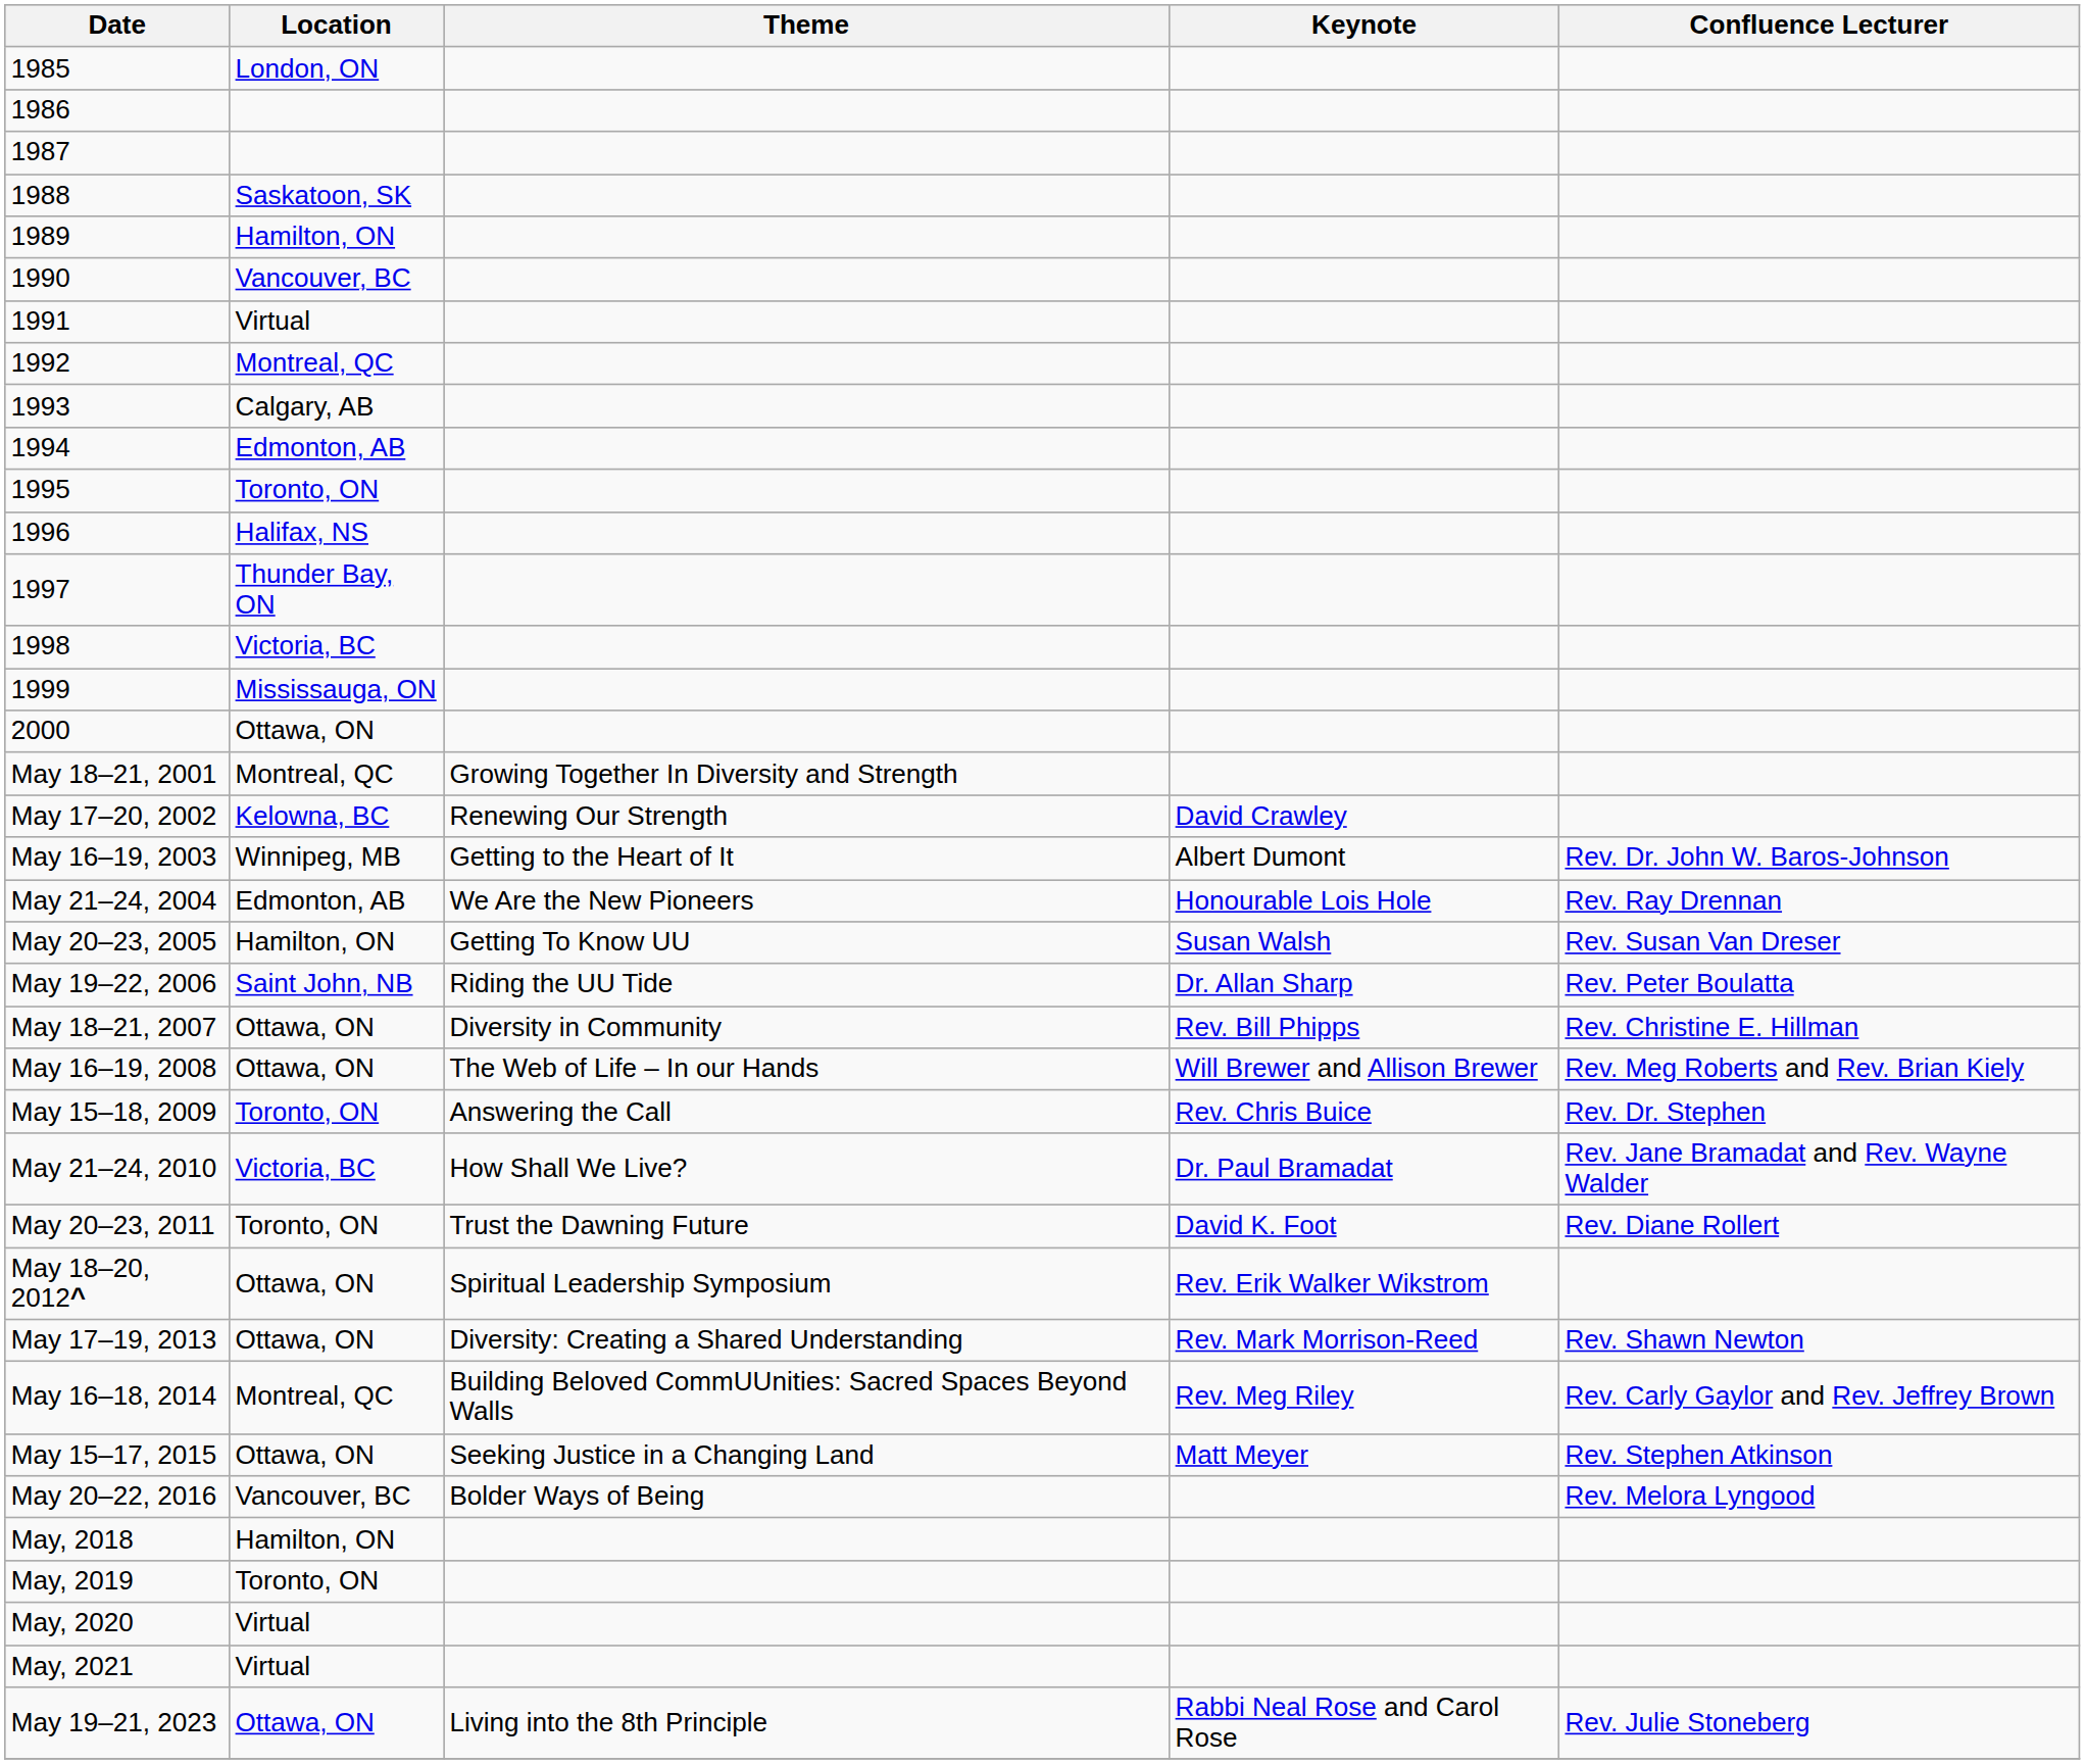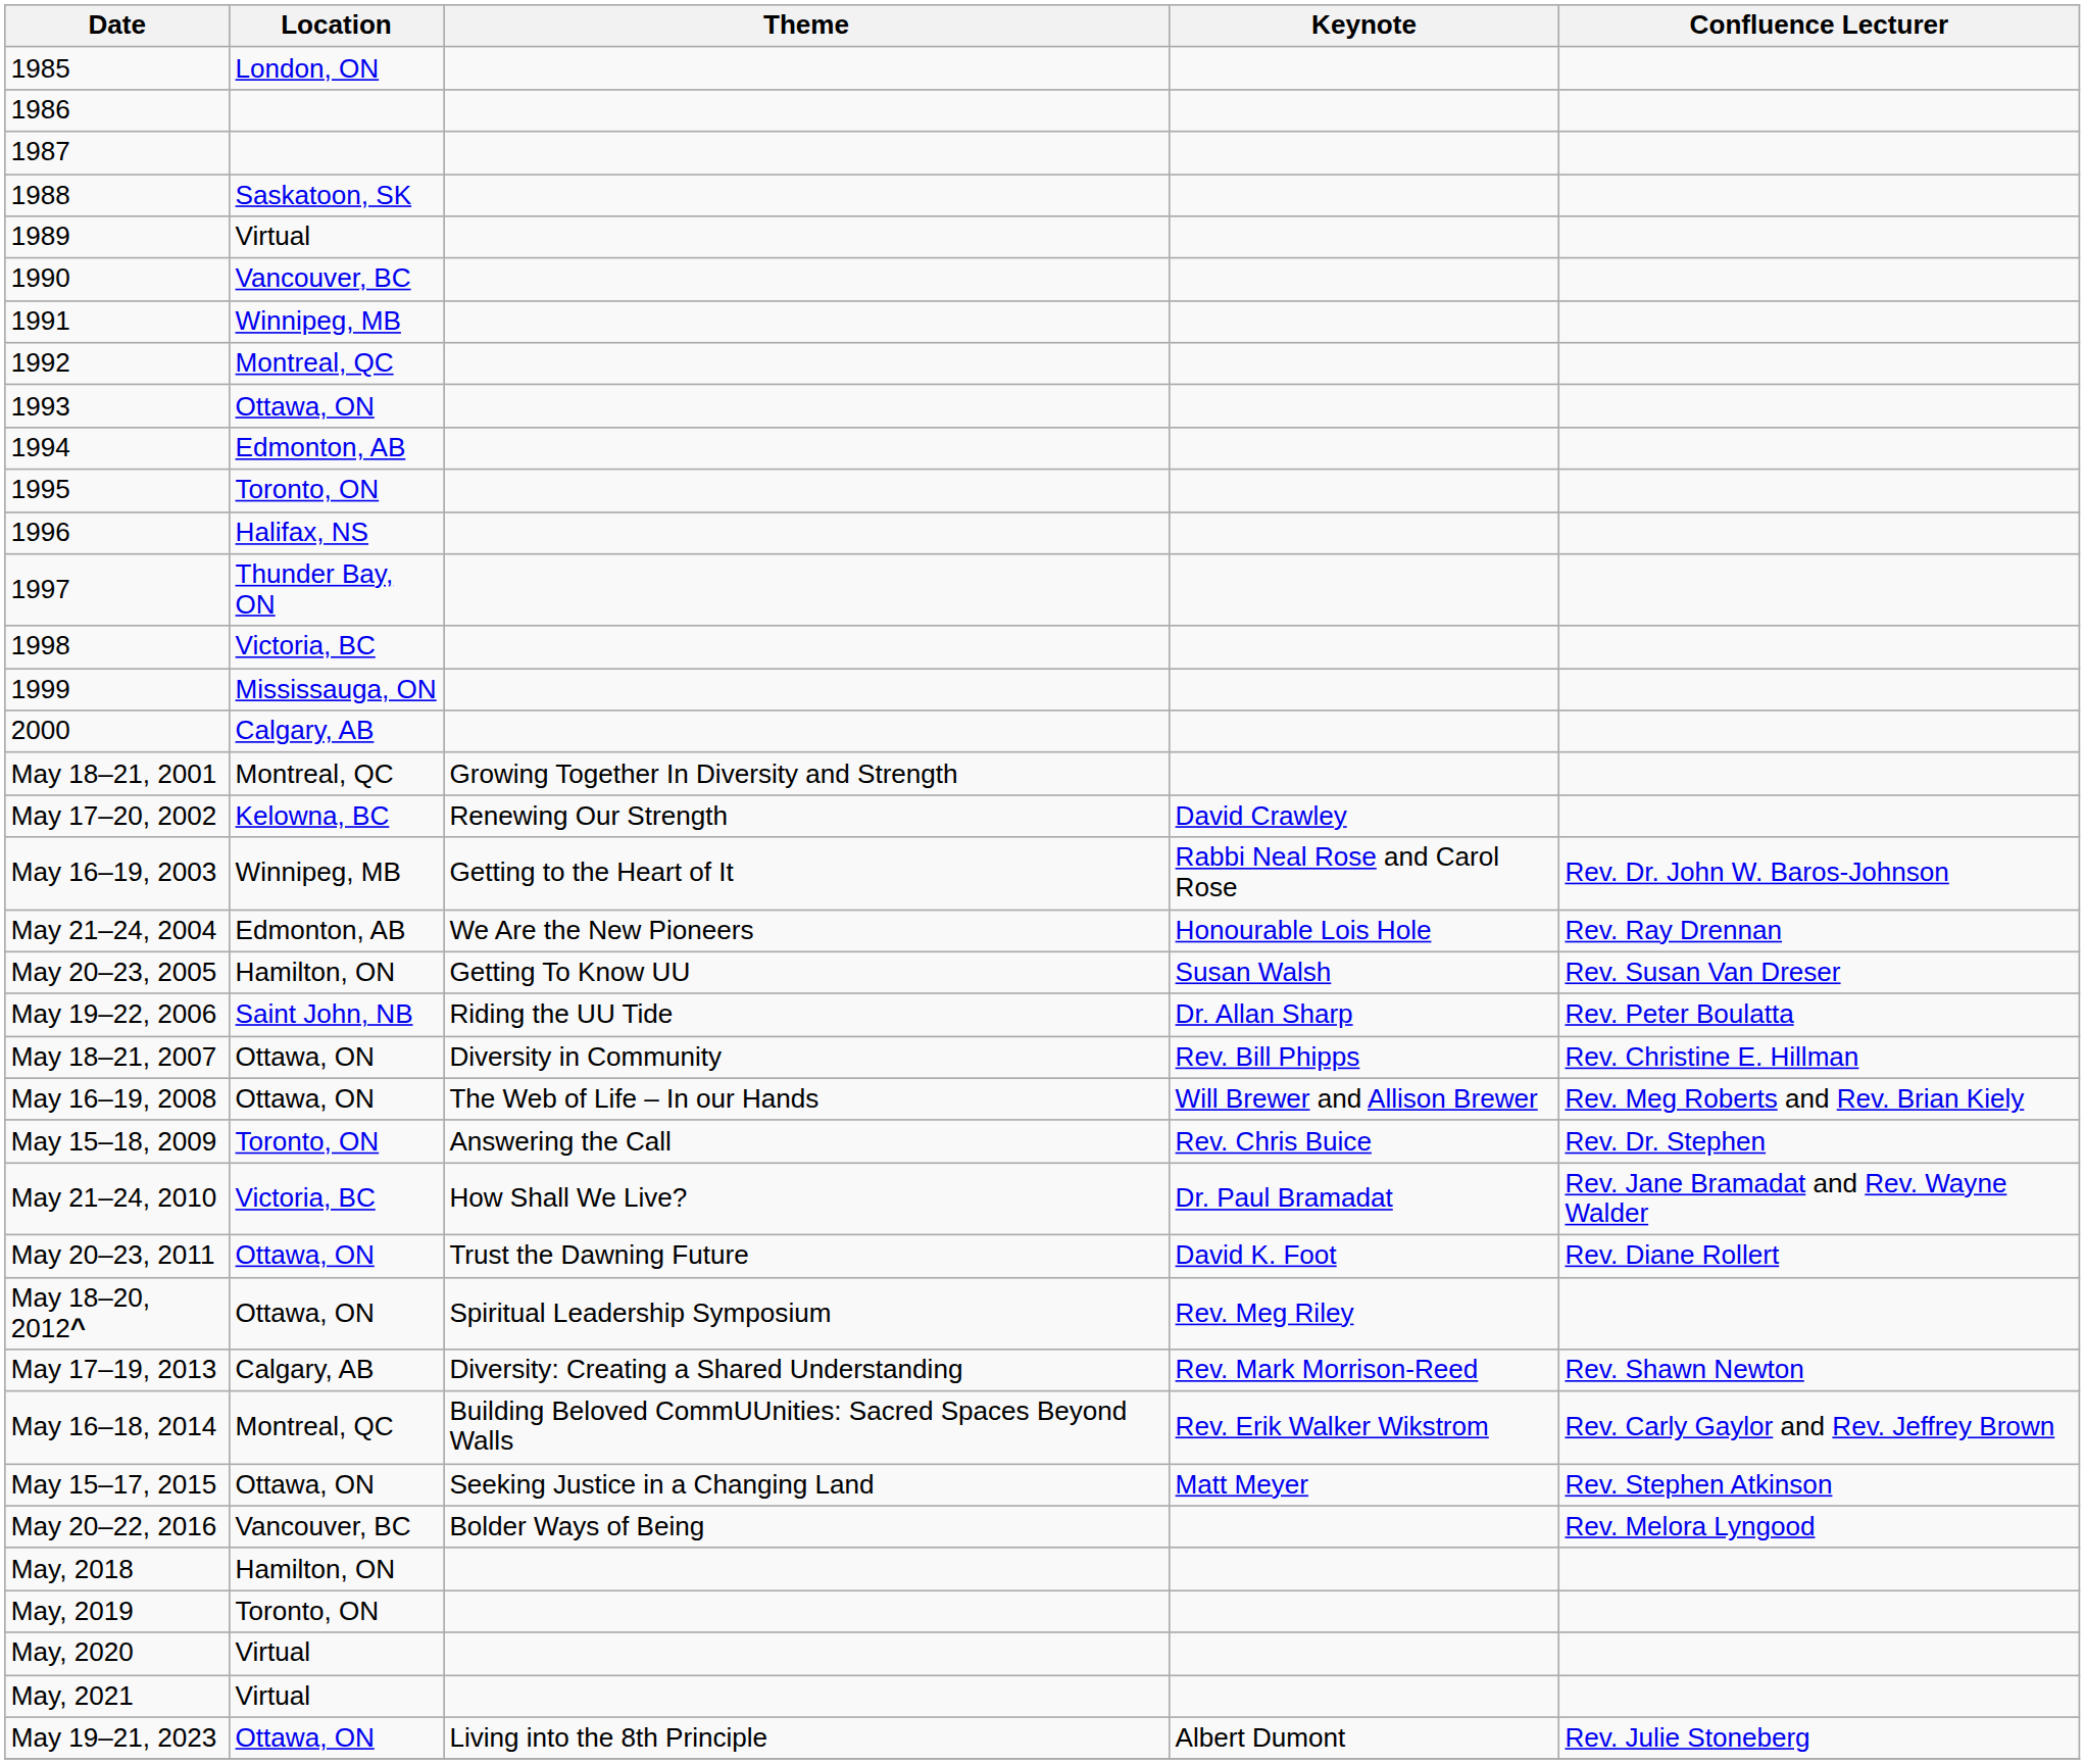 <table class="wikitable">
 <tr>
 <th>Date</th>
 <th>Location</th>
 <th>Theme</th>
 <th>Keynote</th>
 <th>Confluence Lecturer</th>
 </tr>
 <tr>
 <td>1985</td>
 <td><a href='#'>London, ON</a></td>
 <td></td>
 <td></td>
 <td></td>
 </tr>
 <tr>
 <td>1986</td>
 <td></td>
 <td></td>
 <td></td>
 <td></td>
 </tr>
 <tr>
 <td>1987</td>
 <td></td>
 <td></td>
 <td></td>
 <td></td>
 </tr>
 <tr>
 <td>1988</td>
 <td><a href='#'>Saskatoon, SK</a></td>
 <td></td>
 <td></td>
 <td></td>
 </tr>
 <tr>
 <td>1989</td>
-<td><a href='#'>Hamilton, ON</a></td>
+<td>Virtual</td>
 <td></td>
 <td></td>
 <td></td>
 </tr>
 <tr>
 <td>1990</td>
 <td><a href='#'>Vancouver, BC</a></td>
 <td></td>
 <td></td>
 <td></td>
 </tr>
 <tr>
 <td>1991</td>
-<td>Virtual</td>
+<td><a href='#'>Winnipeg, MB</a></td>
 <td></td>
 <td></td>
 <td></td>
 </tr>
 <tr>
 <td>1992</td>
 <td><a href='#'>Montreal, QC</a></td>
 <td></td>
 <td></td>
 <td></td>
 </tr>
 <tr>
 <td>1993</td>
-<td>Calgary, AB</td>
+<td><a href='#'>Ottawa, ON</a></td>
 <td></td>
 <td></td>
 <td></td>
 </tr>
 <tr>
 <td>1994</td>
 <td><a href='#'>Edmonton, AB</a></td>
 <td></td>
 <td></td>
 <td></td>
 </tr>
 <tr>
 <td>1995</td>
 <td><a href='#'>Toronto, ON</a></td>
 <td></td>
 <td></td>
 <td></td>
 </tr>
 <tr>
 <td>1996</td>
 <td><a href='#'>Halifax, NS</a></td>
 <td></td>
 <td></td>
 <td></td>
 </tr>
 <tr>
 <td>1997</td>
 <td><a href='#'>Thunder Bay, ON</a></td>
 <td></td>
 <td></td>
 <td></td>
 </tr>
 <tr>
 <td>1998</td>
 <td><a href='#'>Victoria, BC</a></td>
 <td></td>
 <td></td>
 <td></td>
 </tr>
 <tr>
 <td>1999</td>
 <td><a href='#'>Mississauga, ON</a></td>
 <td></td>
 <td></td>
 <td></td>
 </tr>
 <tr>
 <td>2000</td>
-<td>Ottawa, ON</td>
+<td><a href='#'>Calgary, AB</a></td>
 <td></td>
 <td></td>
 <td></td>
 </tr>
 <tr>
 <td>May 18–21, 2001</td>
 <td>Montreal, QC</td>
 <td>Growing Together In Diversity and Strength</td>
 <td></td>
 <td></td>
 </tr>
 <tr>
 <td>May 17–20, 2002</td>
 <td><a href='#'>Kelowna, BC</a></td>
 <td Widening Our Vision>Renewing Our Strength</td>
 <td><a href='#'>David Crawley</a></td>
 <td></td>
 </tr>
 <tr>
 <td>May 16–19, 2003</td>
 <td>Winnipeg, MB</td>
 <td>Getting to the Heart of It</td>
-<td>Albert Dumont</td>
+<td><a href='#'>Rabbi Neal Rose</a> and Carol Rose</td>
 <td><a href='#'>Rev. Dr. John W. Baros-Johnson</a></td>
 </tr>
 <tr>
 <td>May 21–24, 2004</td>
 <td>Edmonton, AB</td>
 <td>We Are the New Pioneers</td>
 <td><a href='#'>Honourable Lois Hole</a></td>
 <td><a href='#'>Rev. Ray Drennan</a></td>
 </tr>
 <tr>
 <td>May 20–23, 2005</td>
 <td>Hamilton, ON</td>
 <td>Getting To Know UU</td>
 <td><a href='#'>Susan Walsh</a></td>
 <td><a href='#'>Rev. Susan Van Dreser</a></td>
 </tr>
 <tr>
 <td>May 19–22, 2006</td>
 <td><a href='#'>Saint John, NB</a></td>
 <td>Riding the UU Tide</td>
 <td><a href='#'>Dr. Allan Sharp</a></td>
 <td><a href='#'>Rev. Peter Boulatta</a></td>
 </tr>
 <tr>
 <td>May 18–21, 2007</td>
 <td>Ottawa, ON</td>
 <td>Diversity in Community</td>
 <td><a href='#'>Rev. Bill Phipps</a></td>
 <td><a href='#'>Rev. Christine E. Hillman</a></td>
 </tr>
 <tr>
 <td>May 16–19, 2008</td>
 <td>Ottawa, ON</td>
 <td>The Web of Life – In our Hands</td>
 <td><a href='#'>Will Brewer</a> and <a href='#'>Allison Brewer</a></td>
 <td><a href='#'>Rev. Meg Roberts</a> and <a href='#'>Rev. Brian Kiely</a></td>
 </tr>
 <tr>
 <td>May 15–18, 2009</td>
 <td><a href='#'>Toronto, ON</a></td>
 <td>Answering the Call</td>
 <td><a href='#'>Rev. Chris Buice</a></td>
 <td><a href='#'>Rev. Dr. Stephen</a></td>
 </tr>
 <tr>
 <td>May 21–24, 2010</td>
 <td><a href='#'>Victoria, BC</a></td>
 <td>How Shall We Live?</td>
 <td><a href='#'>Dr. Paul Bramadat</a></td>
 <td><a href='#'>Rev. Jane Bramadat</a> and <a href='#'>Rev. Wayne Walder</a></td>
 </tr>
 <tr>
 <td>May 20–23, 2011</td>
-<td>Toronto, ON</td>
+<td><a href='#'>Ottawa, ON</a></td>
 <td>Trust the Dawning Future</td>
 <td><a href='#'>David K. Foot</a></td>
 <td><a href='#'>Rev. Diane Rollert</a></td>
 </tr>
 <tr>
 <td>May 18–20, 2012<strong>^</strong></td>
 <td>Ottawa, ON</td>
 <td>Spiritual Leadership Symposium</td>
-<td><a href='#'>Rev. Erik Walker Wikstrom</a></td>
+<td><a href='#'>Rev. Meg Riley</a></td>
 <td></td>
 </tr>
 <tr>
 <td>May 17–19, 2013</td>
-<td>Ottawa, ON</td>
+<td>Calgary, AB</td>
 <td>Diversity: Creating a Shared Understanding</td>
 <td><a href='#'>Rev. Mark Morrison-Reed</a></td>
 <td><a href='#'>Rev. Shawn Newton</a></td>
 </tr>
 <tr>
 <td>May 16–18, 2014</td>
 <td>Montreal, QC</td>
 <td>Building Beloved CommUUnities: Sacred Spaces Beyond Walls</td>
-<td><a href='#'>Rev. Meg Riley</a></td>
+<td><a href='#'>Rev. Erik Walker Wikstrom</a></td>
 <td><a href='#'>Rev. Carly Gaylor</a> and <a href='#'>Rev. Jeffrey Brown</a></td>
 </tr>
 <tr>
 <td>May 15–17, 2015</td>
 <td>Ottawa, ON</td>
 <td>Seeking Justice in a Changing Land</td>
 <td><a href='#'>Matt Meyer</a></td>
 <td><a href='#'>Rev. Stephen Atkinson</a></td>
 </tr>
 <tr>
 <td>May 20–22, 2016</td>
 <td>Vancouver, BC</td>
 <td>Bolder Ways of Being</td>
 <td></td>
 <td><a href='#'>Rev. Melora Lyngood</a></td>
 </tr>
 <tr>
 <td>May, 2018</td>
 <td>Hamilton, ON</td>
 <td></td>
 <td></td>
 <td></td>
 </tr>
 <tr>
 <td>May, 2019</td>
 <td>Toronto, ON</td>
 <td></td>
 <td></td>
 <td></td>
 </tr>
 <tr>
 <td>May, 2020</td>
 <td>Virtual</td>
 <td></td>
 <td></td>
 <td></td>
 </tr>
 <tr>
 <td>May, 2021</td>
 <td>Virtual</td>
 <td></td>
 <td></td>
 <td></td>
 </tr>
 <tr>
 <td>May 19–21, 2023</td>
 <td><a href='#'>Ottawa, ON</a></td>
 <td>Living into the 8th Principle</td>
-<td><a href='#'>Rabbi Neal Rose</a> and Carol Rose</td>
+<td>Albert Dumont</td>
 <td><a href='#'>Rev. Julie Stoneberg</a></td>
 </tr>
 <tr>
 </tr>
 </table>
